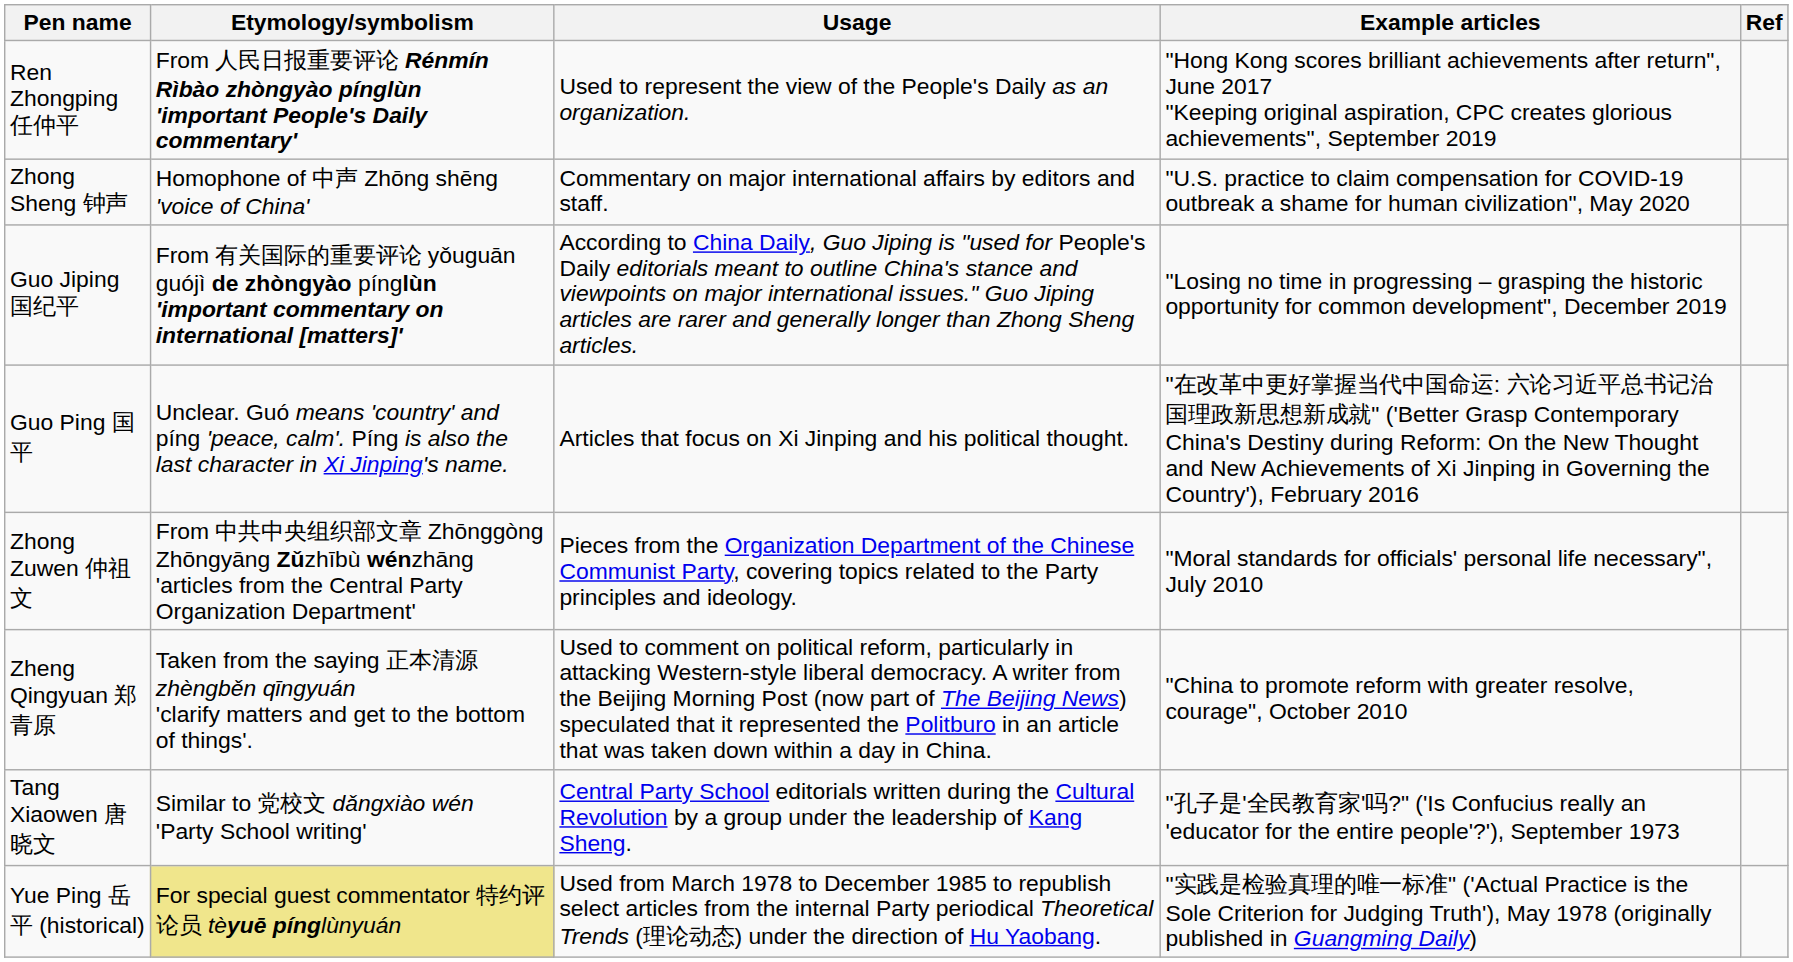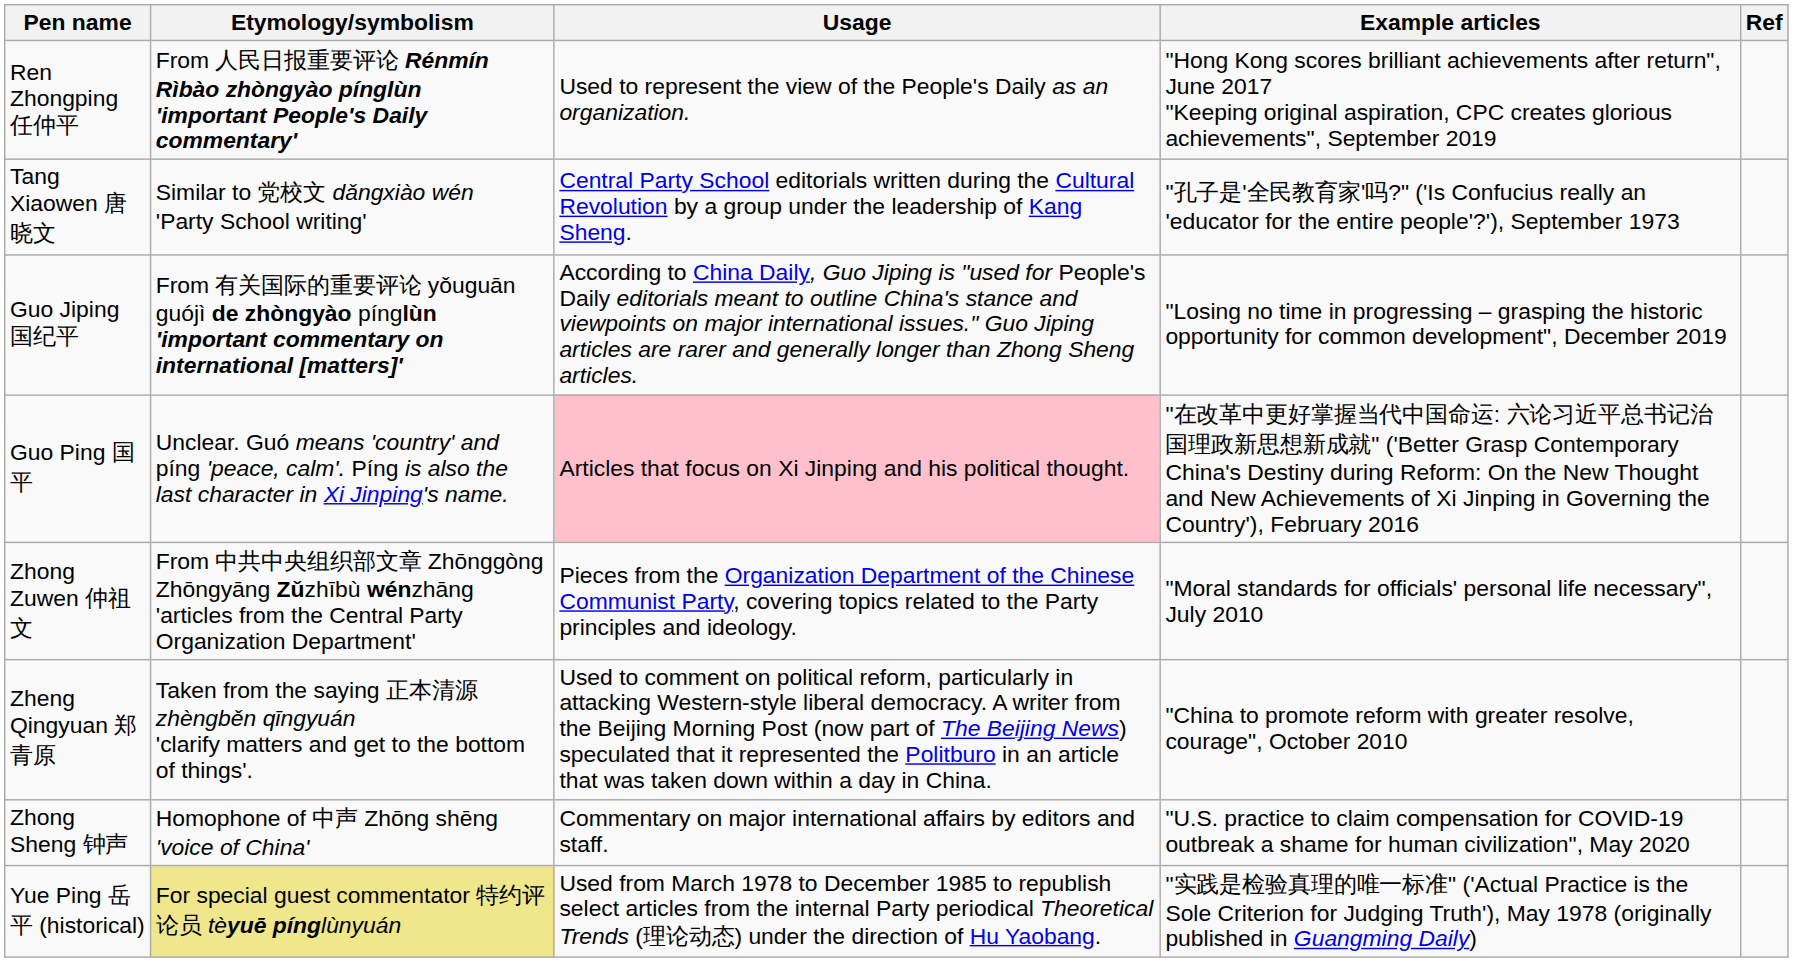 <table class="wikitable">
 <tr>
 <th>Pen name</th>
 <th>Etymology/symbolism</th>
 <th>Usage</th>
 <th>Example articles</th>
 <th>Ref</th>
 </tr>
 <tr>
 <td>Ren Zhongping 任仲平</td>
 <td>From 人民日报重要评论 <strong><em>Rén<strong>mín Rìbào </strong>zhòng<strong>yào </strong>píng<strong>lùn<em><br> 'important </em>People's Daily<em> commentary'</td>
 <td>Used to represent the view of the </em>People's Daily<em> as an organization.</td>
 <td>"Hong Kong scores brilliant achievements after return", June 2017 <br> "Keeping original aspiration, CPC creates glorious achievements", September 2019</td>
 <td></td>
 </tr>
 <tr>
-<td>Zhong Sheng 钟声</td>
-<td>Homophone of 中声 </em>Zhōng shēng<em><br>'voice of China'</td>
-<td>Commentary on major international affairs by editors and staff.</td>
-<td>"U.S. practice to claim compensation for COVID-19 outbreak a shame for human civilization", May 2020</td>
+<td>Tang Xiaowen 唐晓文</td>
+<td>Similar to 党校文 <em>dǎngxiào wén</em><br> 'Party School writing'</td>
+<td><a href='#'>Central Party School</a> editorials written during the <a href='#'>Cultural Revolution</a> by a group under the leadership of <a href='#'>Kang Sheng</a>.</td>
+<td>"孔子是'全民教育家'吗?" ('Is Confucius really an 'educator for the entire people'?'), September 1973</td>
 <td></td>
 </tr>
 <tr>
 <td>Guo Jiping 国纪平</td>
 <td>From 有关国际的重要评论 </em>yǒuguān </strong>guójì<strong> de zhòngyào </strong>píng<strong>lùn<em><br> 'important commentary on international [matters]'</td>
 <td>According to </em><a href='#'>China Daily</a><em>, Guo Jiping is "used for </em>People's Daily<em> editorials meant to outline China's stance and viewpoints on major international issues." Guo Jiping articles are rarer and generally longer than Zhong Sheng articles.</td>
 <td>"Losing no time in progressing – grasping the historic opportunity for common development", December 2019</td>
 <td></td>
 </tr>
 <tr>
 <td>Guo Ping 国平</td>
 <td>Unclear. </em>Guó<em> means 'country' and </em>píng<em> 'peace, calm'. </em>Píng<em> is also the last character in <a href='#'>Xi Jinping</a>'s name.</td>
-<td>Articles that focus on Xi Jinping and his political thought.</td>
+<td style="background: pink;">Articles that focus on Xi Jinping and his political thought.</td>
 <td>"在改革中更好掌握当代中国命运: 六论习近平总书记治国理政新思想新成就" ('Better Grasp Contemporary China's Destiny during Reform: On the New Thought and New Achievements of Xi Jinping in Governing the Country'), February 2016</td>
 <td></td>
 </tr>
 <tr>
 <td>Zhong Zuwen 仲祖文</td>
 <td>From 中共中央组织部文章 </em></strong>Zhōng</strong>gòng Zhōngyāng <strong>Zǔ</strong>zhībù <strong>wén</strong>zhāng</em><br> 'articles from the Central Party Organization Department'</td>
 <td>Pieces from the <a href='#'>Organization Department of the Chinese Communist Party</a>, covering topics related to the Party principles and ideology.</td>
 <td>"Moral standards for officials' personal life necessary", July 2010</td>
 <td></td>
 </tr>
 <tr>
 <td>Zheng Qingyuan 郑青原</td>
 <td>Taken from the saying 正本清源 <em>zhèngběn qīngyuán</em><br>'clarify matters and get to the bottom of things'.</td>
 <td>Used to comment on political reform, particularly in attacking Western-style liberal democracy. A writer from the Beijing Morning Post (now part of <em><a href='#'>The Beijing News</a></em>) speculated that it represented the <a href='#'>Politburo</a> in an article that was taken down within a day in China.</td>
 <td>"China to promote reform with greater resolve, courage", October 2010</td>
 <td></td>
 </tr>
 <tr>
-<td>Tang Xiaowen 唐晓文</td>
-<td>Similar to 党校文 <em>dǎngxiào wén</em><br> 'Party School writing'</td>
-<td><a href='#'>Central Party School</a> editorials written during the <a href='#'>Cultural Revolution</a> by a group under the leadership of <a href='#'>Kang Sheng</a>.</td>
-<td>"孔子是'全民教育家'吗?" ('Is Confucius really an 'educator for the entire people'?'), September 1973</td>
+<td>Zhong Sheng 钟声</td>
+<td>Homophone of 中声 </em>Zhōng shēng<em><br>'voice of China'</td>
+<td>Commentary on major international affairs by editors and staff.</td>
+<td>"U.S. practice to claim compensation for COVID-19 outbreak a shame for human civilization", May 2020</td>
 <td></td>
 </tr>
 <tr>
 <td>Yue Ping 岳平 (historical)</td>
 <td style="background: khaki;">For special guest commentator 特约评论员 <em>tè<strong>yuē</strong> <strong>píng</strong>lùnyuán</em></td>
 <td>Used from March 1978 to December 1985 to republish select articles from the internal Party periodical <em>Theoretical Trends</em> (理论动态) under the direction of <a href='#'>Hu Yaobang</a>.</td>
 <td>"实践是检验真理的唯一标准" ('Actual Practice is the Sole Criterion for Judging Truth'), May 1978 (originally published in <em><a href='#'>Guangming Daily</a></em>)</td>
 <td></td>
 </tr>
 </table>
